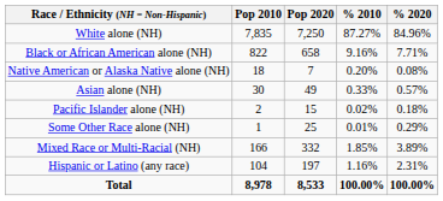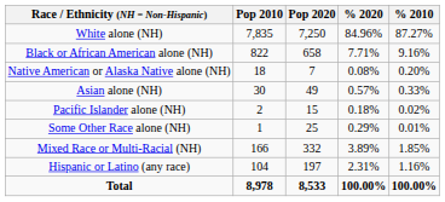 <table class="wikitable" style="text-align:center;">
 <tr>
 <th>Race / Ethnicity <small>(<em>NH = Non-Hispanic</em>)</small></th>
 <th>Pop 2010</th>
 <th>Pop 2020</th>
+<th>% 2020</th>
 <th>% 2010</th>
-<th>% 2020</th>
 </tr>
 <tr>
 <td><a href='#'>White</a> alone (NH)</td>
 <td>7,835</td>
 <td>7,250</td>
+<td>84.96%</td>
 <td>87.27%</td>
-<td>84.96%</td>
 </tr>
 <tr>
 <td><a href='#'>Black or African American</a> alone (NH)</td>
 <td>822</td>
 <td>658</td>
+<td>7.71%</td>
 <td>9.16%</td>
-<td>7.71%</td>
 </tr>
 <tr>
 <td><a href='#'>Native American</a> or <a href='#'>Alaska Native</a> alone (NH)</td>
 <td>18</td>
 <td>7</td>
+<td>0.08%</td>
 <td>0.20%</td>
-<td>0.08%</td>
 </tr>
 <tr>
 <td><a href='#'>Asian</a> alone (NH)</td>
 <td>30</td>
 <td>49</td>
+<td>0.57%</td>
 <td>0.33%</td>
-<td>0.57%</td>
 </tr>
 <tr>
 <td><a href='#'>Pacific Islander</a> alone (NH)</td>
 <td>2</td>
 <td>15</td>
+<td>0.18%</td>
 <td>0.02%</td>
-<td>0.18%</td>
 </tr>
 <tr>
 <td><a href='#'>Some Other Race</a> alone (NH)</td>
 <td>1</td>
 <td>25</td>
+<td>0.29%</td>
 <td>0.01%</td>
-<td>0.29%</td>
 </tr>
 <tr>
 <td><a href='#'>Mixed Race or Multi-Racial</a> (NH)</td>
 <td>166</td>
 <td>332</td>
+<td>3.89%</td>
 <td>1.85%</td>
-<td>3.89%</td>
 </tr>
 <tr>
 <td><a href='#'>Hispanic or Latino</a> (any race)</td>
 <td>104</td>
 <td>197</td>
+<td>2.31%</td>
 <td>1.16%</td>
-<td>2.31%</td>
 </tr>
 <tr>
 <td><strong>Total</strong></td>
 <td><strong>8,978</strong></td>
 <td><strong>8,533</strong></td>
 <td><strong>100.00%</strong></td>
 <td><strong>100.00%</strong></td>
 </tr>
 </table>
